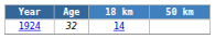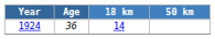 <table class="wikitable" style="font-size:95%; text-align:center; border:grey solid 1px; border-collapse:collapse; background:#ffffff;">
 <tr>
 <th style="background-color:#369; color:white; width:60px;"> Year </th>
 <th style="background-color:#369; color:white; width:40px;"> Age </th>
 <th style="background-color:#4180be; color:white; width:75px;"> 18 km </th>
 <th style="background-color:#4180be; color:white; width:75px;"> 50 km </th>
 </tr>
 <tr>
 <td><a href='#'>1924</a></td>
-<td><em>32</em></td>
+<td><em>36</em></td>
 <td><a href='#'>14</a></td>
 <td><a href='#'></a></td>
 </tr>
 <tr>
 </tr>
 </table>
